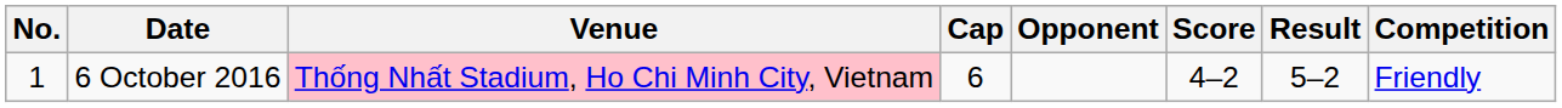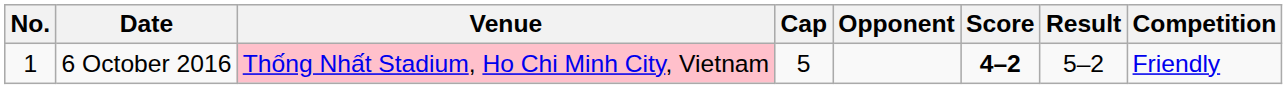 <table class="wikitable sortable">
 <tr>
 <th scope=col>No.</th>
 <th scope=col>Date</th>
 <th scope=col>Venue</th>
 <th scope=col>Cap</th>
 <th scope=col>Opponent</th>
 <th scope=col>Score</th>
 <th scope=col>Result</th>
 <th scope=col>Competition</th>
 </tr>
 <tr>
 <td align=center>1</td>
 <td>6 October 2016</td>
 <td style="background: pink;"><a href='#'>Thống Nhất Stadium</a>, <a href='#'>Ho Chi Minh City</a>, Vietnam</td>
-<td align=center>6</td>
+<td align=center>5</td>
 <td></td>
-<td align=center>4–2</td>
+<td align=center><strong>4–2</strong></td>
 <td align=center>5–2</td>
 <td><a href='#'>Friendly</a></td>
 </tr>
 </table>
